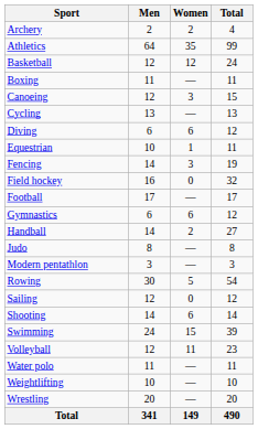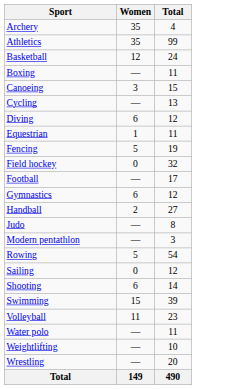 <table class="wikitable sortable" style="text-align:center;">
 <tr>
 <th width=180>Sport</th>
-<th width=55>Men</th>
 <th width=55 data-sort-type=number>Women</th>
 <th width=55>Total</th>
 </tr>
 <tr>
 <td align=left><a href='#'>Archery</a></td>
-<td>2</td>
-<td>2</td>
+<td>35</td>
 <td>4</td>
 </tr>
 <tr>
 <td align=left><a href='#'>Athletics</a></td>
-<td>64</td>
 <td>35</td>
 <td>99</td>
 </tr>
 <tr>
 <td align=left><a href='#'>Basketball</a></td>
 <td>12</td>
-<td>12</td>
 <td>24</td>
 </tr>
 <tr>
 <td align=left><a href='#'>Boxing</a></td>
-<td>11</td>
 <td>—</td>
 <td>11</td>
 </tr>
 <tr>
 <td align=left><a href='#'>Canoeing</a></td>
-<td>12</td>
 <td>3</td>
 <td>15</td>
 </tr>
 <tr>
 <td align=left><a href='#'>Cycling</a></td>
-<td>13</td>
 <td>—</td>
 <td>13</td>
 </tr>
 <tr>
 <td align=left><a href='#'>Diving</a></td>
 <td>6</td>
-<td>6</td>
 <td>12</td>
 </tr>
 <tr>
 <td align=left><a href='#'>Equestrian</a></td>
-<td>10</td>
 <td>1</td>
 <td>11</td>
 </tr>
 <tr>
 <td align=left><a href='#'>Fencing</a></td>
-<td>14</td>
-<td>3</td>
+<td>5</td>
 <td>19</td>
 </tr>
 <tr>
 <td align=left><a href='#'>Field hockey</a></td>
-<td>16</td>
 <td>0</td>
 <td>32</td>
 </tr>
 <tr>
 <td align=left><a href='#'>Football</a></td>
-<td>17</td>
 <td>—</td>
 <td>17</td>
 </tr>
 <tr>
 <td align=left><a href='#'>Gymnastics</a></td>
 <td>6</td>
-<td>6</td>
 <td>12</td>
 </tr>
 <tr>
 <td align=left><a href='#'>Handball</a></td>
-<td>14</td>
 <td>2</td>
 <td>27</td>
 </tr>
 <tr>
 <td align=left><a href='#'>Judo</a></td>
-<td>8</td>
 <td>—</td>
 <td>8</td>
 </tr>
 <tr>
 <td align=left><a href='#'>Modern pentathlon</a></td>
-<td>3</td>
 <td>—</td>
 <td>3</td>
 </tr>
 <tr>
 <td align=left><a href='#'>Rowing</a></td>
-<td>30</td>
 <td>5</td>
 <td>54</td>
 </tr>
 <tr>
 <td align=left><a href='#'>Sailing</a></td>
-<td>12</td>
 <td>0</td>
 <td>12</td>
 </tr>
 <tr>
 <td align=left><a href='#'>Shooting</a></td>
-<td>14</td>
 <td>6</td>
 <td>14</td>
 </tr>
 <tr>
 <td align=left><a href='#'>Swimming</a></td>
-<td>24</td>
 <td>15</td>
 <td>39</td>
 </tr>
 <tr>
 <td align=left><a href='#'>Volleyball</a></td>
-<td>12</td>
 <td>11</td>
 <td>23</td>
 </tr>
 <tr>
 <td align=left><a href='#'>Water polo</a></td>
-<td>11</td>
 <td>—</td>
 <td>11</td>
 </tr>
 <tr>
 <td align=left><a href='#'>Weightlifting</a></td>
-<td>10</td>
 <td>—</td>
 <td>10</td>
 </tr>
 <tr>
 <td align=left><a href='#'>Wrestling</a></td>
-<td>20</td>
 <td>—</td>
 <td>20</td>
 </tr>
 <tr class="sortbottom">
 <th>Total</th>
-<th>341</th>
 <th>149</th>
 <th>490</th>
 </tr>
 </table>
